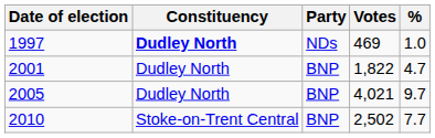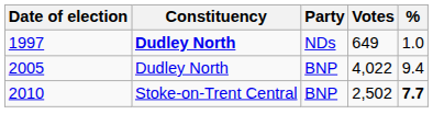 <table class="wikitable">
 <tr>
 <th>Date of election</th>
 <th>Constituency</th>
 <th>Party</th>
 <th>Votes</th>
 <th>%</th>
 </tr>
 <tr>
 <td><a href='#'>1997</a></td>
 <td><strong><a href='#'>Dudley North</a></strong></td>
 <td><a href='#'>NDs</a></td>
-<td>469</td>
+<td>649</td>
 <td>1.0</td>
-</tr>
-<tr>
-<td><a href='#'>2001</a></td>
-<td><a href='#'>Dudley North</a></td>
-<td><a href='#'>BNP</a></td>
-<td>1,822</td>
-<td>4.7</td>
 </tr>
 <tr>
 <td><a href='#'>2005</a></td>
 <td><a href='#'>Dudley North</a></td>
 <td><a href='#'>BNP</a></td>
-<td>4,021</td>
-<td>9.7</td>
+<td>4,022</td>
+<td>9.4</td>
 </tr>
 <tr>
 <td><a href='#'>2010</a></td>
 <td><a href='#'>Stoke-on-Trent Central</a></td>
 <td><a href='#'>BNP</a></td>
 <td>2,502</td>
-<td>7.7</td>
+<td><strong>7.7</strong></td>
 </tr>
 </table>
